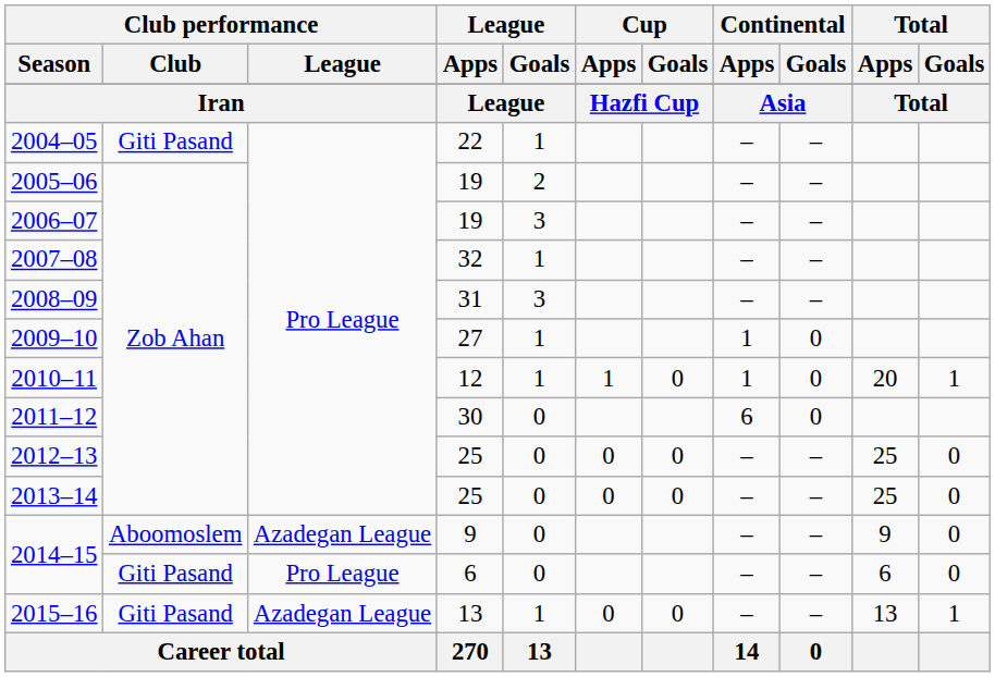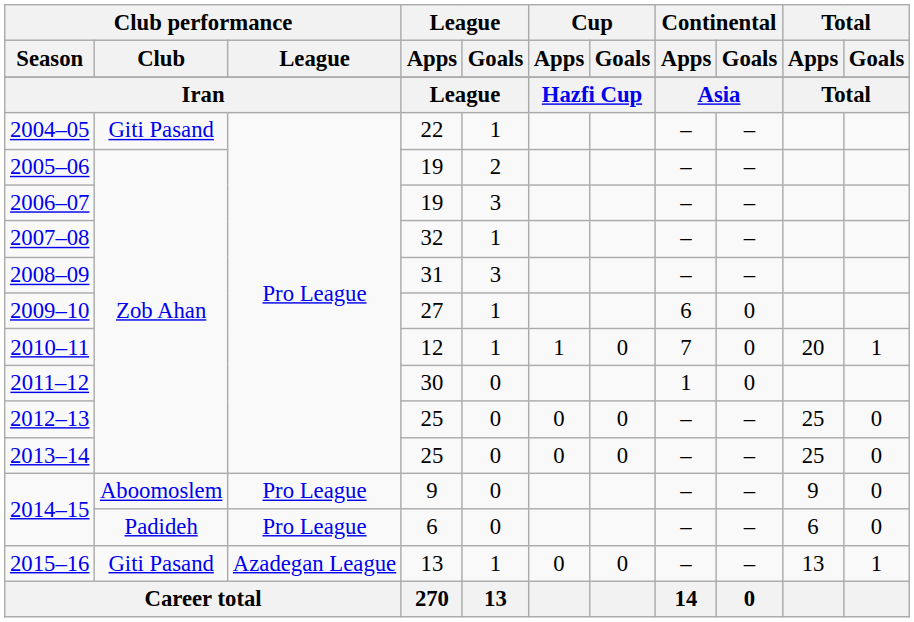 <table class="wikitable" style="text-align:center">
 <tr>
 <th colspan=3>Club performance</th>
 <th colspan=2>League</th>
 <th colspan=2>Cup</th>
 <th colspan=2>Continental</th>
 <th colspan=2>Total</th>
 </tr>
 <tr>
 <th>Season</th>
 <th>Club</th>
 <th>League</th>
 <th>Apps</th>
 <th>Goals</th>
 <th>Apps</th>
 <th>Goals</th>
 <th>Apps</th>
 <th>Goals</th>
 <th>Apps</th>
 <th>Goals</th>
 </tr>
 <tr>
 </tr>
 <tr>
 <th colspan=3>Iran</th>
 <th colspan=2>League</th>
 <th colspan=2><a href='#'>Hazfi Cup</a></th>
 <th colspan=2><a href='#'>Asia</a></th>
 <th colspan=2>Total</th>
 </tr>
 <tr>
 <td><a href='#'>2004–05</a></td>
 <td><a href='#'>Giti Pasand</a></td>
 <td rowspan="10"><a href='#'>Pro League</a></td>
 <td>22</td>
 <td>1</td>
 <td></td>
 <td></td>
 <td>–</td>
 <td>–</td>
 <td></td>
 <td></td>
 </tr>
 <tr>
 <td><a href='#'>2005–06</a></td>
 <td rowspan="9"><a href='#'>Zob Ahan</a></td>
 <td>19</td>
 <td>2</td>
 <td></td>
 <td></td>
 <td>–</td>
 <td>–</td>
 <td></td>
 <td></td>
 </tr>
 <tr>
 <td><a href='#'>2006–07</a></td>
 <td>19</td>
 <td>3</td>
 <td></td>
 <td></td>
 <td>–</td>
 <td>–</td>
 <td></td>
 <td></td>
 </tr>
 <tr>
 <td><a href='#'>2007–08</a></td>
 <td>32</td>
 <td>1</td>
 <td></td>
 <td></td>
 <td>–</td>
 <td>–</td>
 <td></td>
 <td></td>
 </tr>
 <tr>
 <td><a href='#'>2008–09</a></td>
 <td>31</td>
 <td>3</td>
 <td></td>
 <td></td>
 <td>–</td>
 <td>–</td>
 <td></td>
 <td></td>
 </tr>
 <tr>
 <td><a href='#'>2009–10</a></td>
 <td>27</td>
 <td>1</td>
 <td></td>
 <td></td>
-<td>1</td>
+<td>6</td>
 <td>0</td>
 <td></td>
 <td></td>
 </tr>
 <tr>
 <td><a href='#'>2010–11</a></td>
 <td>12</td>
 <td>1</td>
 <td>1</td>
 <td>0</td>
-<td>1</td>
+<td>7</td>
 <td>0</td>
 <td>20</td>
 <td>1</td>
 </tr>
 <tr>
 <td><a href='#'>2011–12</a></td>
 <td>30</td>
 <td>0</td>
 <td></td>
 <td></td>
-<td>6</td>
+<td>1</td>
 <td>0</td>
 <td></td>
 <td></td>
 </tr>
 <tr>
 <td><a href='#'>2012–13</a></td>
 <td>25</td>
 <td>0</td>
 <td>0</td>
 <td>0</td>
 <td>–</td>
 <td>–</td>
 <td>25</td>
 <td>0</td>
 </tr>
 <tr>
 <td><a href='#'>2013–14</a></td>
 <td>25</td>
 <td>0</td>
 <td>0</td>
 <td>0</td>
 <td>–</td>
 <td>–</td>
 <td>25</td>
 <td>0</td>
 </tr>
 <tr>
 <td rowspan="2"><a href='#'>2014–15</a></td>
 <td><a href='#'>Aboomoslem</a></td>
-<td rowspan="1"><a href='#'>Azadegan League</a></td>
+<td><a href='#'>Pro League</a></td>
 <td>9</td>
 <td>0</td>
 <td></td>
 <td></td>
 <td>–</td>
 <td>–</td>
 <td>9</td>
 <td>0</td>
 </tr>
 <tr>
-<td><a href='#'>Giti Pasand</a></td>
+<td><a href='#'>Padideh</a></td>
 <td><a href='#'>Pro League</a></td>
 <td>6</td>
 <td>0</td>
 <td></td>
 <td></td>
 <td>–</td>
 <td>–</td>
 <td>6</td>
 <td>0</td>
 </tr>
 <tr>
 <td><a href='#'>2015–16</a></td>
 <td><a href='#'>Giti Pasand</a></td>
 <td rowspan="1"><a href='#'>Azadegan League</a></td>
 <td>13</td>
 <td>1</td>
 <td>0</td>
 <td>0</td>
 <td>–</td>
 <td>–</td>
 <td>13</td>
 <td>1</td>
 </tr>
 <tr>
 <th colspan=3>Career total</th>
 <th>270</th>
 <th>13</th>
 <th></th>
 <th></th>
 <th>14</th>
 <th>0</th>
 <th></th>
 <th></th>
 </tr>
 </table>
